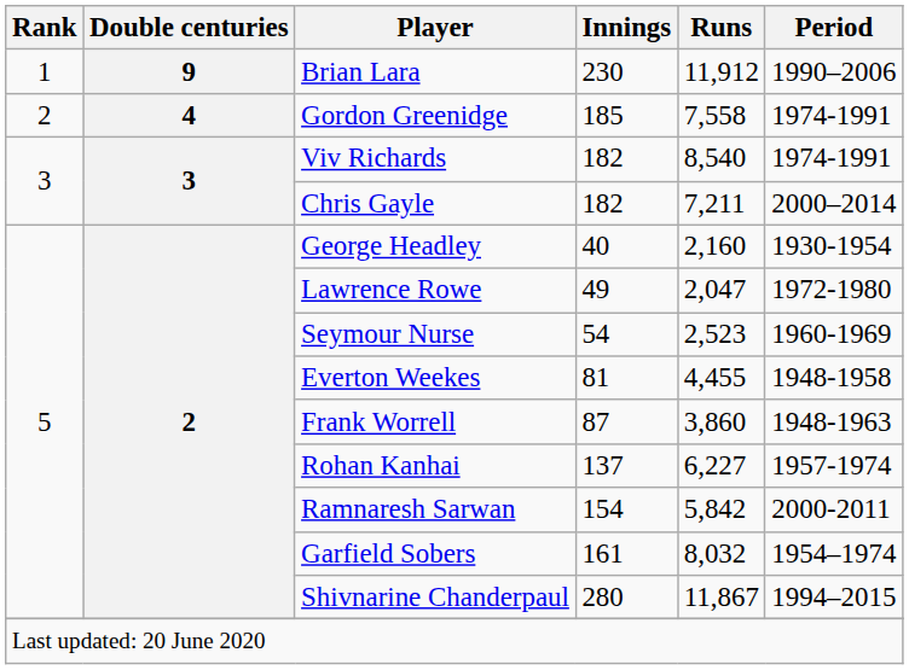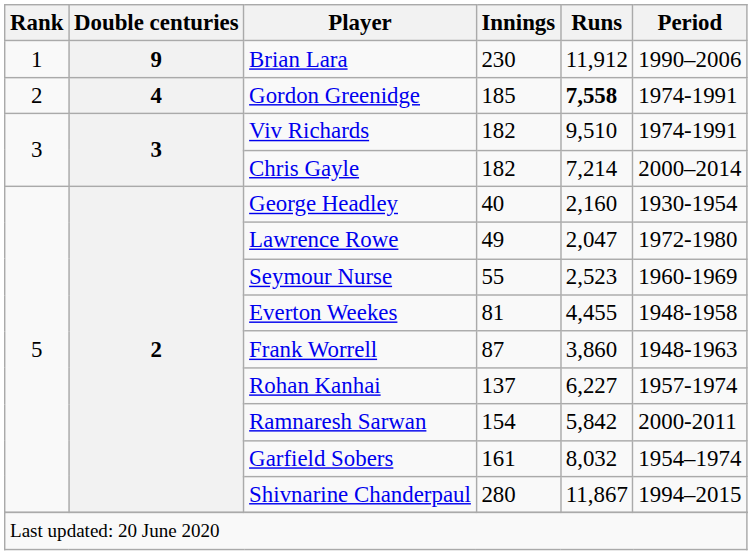 <table class="wikitable plainrowheaders sortable">
 <tr>
 <th scope=col>Rank</th>
 <th scope=col>Double centuries</th>
 <th scope=col>Player</th>
 <th scope=col>Innings</th>
 <th scope=col>Runs</th>
 <th scope=col>Period</th>
 </tr>
 <tr>
 <td align=center>1</td>
 <th>9</th>
 <td><a href='#'>Brian Lara</a></td>
 <td>230</td>
 <td>11,912</td>
 <td>1990–2006</td>
 </tr>
 <tr>
 <td align=center>2</td>
 <th>4</th>
 <td><a href='#'>Gordon Greenidge</a></td>
 <td>185</td>
-<td>7,558</td>
+<td><strong>7,558</strong></td>
 <td>1974-1991</td>
 </tr>
 <tr>
 <td align=center rowspan=2>3</td>
 <th rowspan=2>3</th>
 <td><a href='#'>Viv Richards</a></td>
 <td>182</td>
-<td>8,540</td>
+<td>9,510</td>
 <td>1974-1991</td>
 </tr>
 <tr>
 <td><a href='#'>Chris Gayle</a></td>
 <td>182</td>
-<td>7,211</td>
+<td>7,214</td>
 <td>2000–2014</td>
 </tr>
 <tr>
 <td align=center rowspan=9>5</td>
 <th rowspan=9>2</th>
 <td><a href='#'>George Headley</a></td>
 <td>40</td>
 <td>2,160</td>
 <td>1930-1954</td>
 </tr>
 <tr>
 <td><a href='#'>Lawrence Rowe</a></td>
 <td>49</td>
 <td>2,047</td>
 <td>1972-1980</td>
 </tr>
 <tr>
 <td><a href='#'>Seymour Nurse</a></td>
-<td>54</td>
+<td>55</td>
 <td>2,523</td>
 <td>1960-1969</td>
 </tr>
 <tr>
 <td><a href='#'>Everton Weekes</a></td>
 <td>81</td>
 <td>4,455</td>
 <td>1948-1958</td>
 </tr>
 <tr>
 <td><a href='#'>Frank Worrell</a></td>
 <td>87</td>
 <td>3,860</td>
 <td>1948-1963</td>
 </tr>
 <tr>
 <td><a href='#'>Rohan Kanhai</a></td>
 <td>137</td>
 <td>6,227</td>
 <td>1957-1974</td>
 </tr>
 <tr>
 <td><a href='#'>Ramnaresh Sarwan</a></td>
 <td>154</td>
 <td>5,842</td>
 <td>2000-2011</td>
 </tr>
 <tr>
 <td><a href='#'>Garfield Sobers</a></td>
 <td>161</td>
 <td>8,032</td>
 <td>1954–1974</td>
 </tr>
 <tr>
 <td><a href='#'>Shivnarine Chanderpaul</a></td>
 <td>280</td>
 <td>11,867</td>
 <td>1994–2015</td>
 </tr>
 <tr>
 </tr>
 <tr class=sortbottom>
 <td colspan=6><small>Last updated: 20 June 2020</small></td>
 </tr>
 </table>
